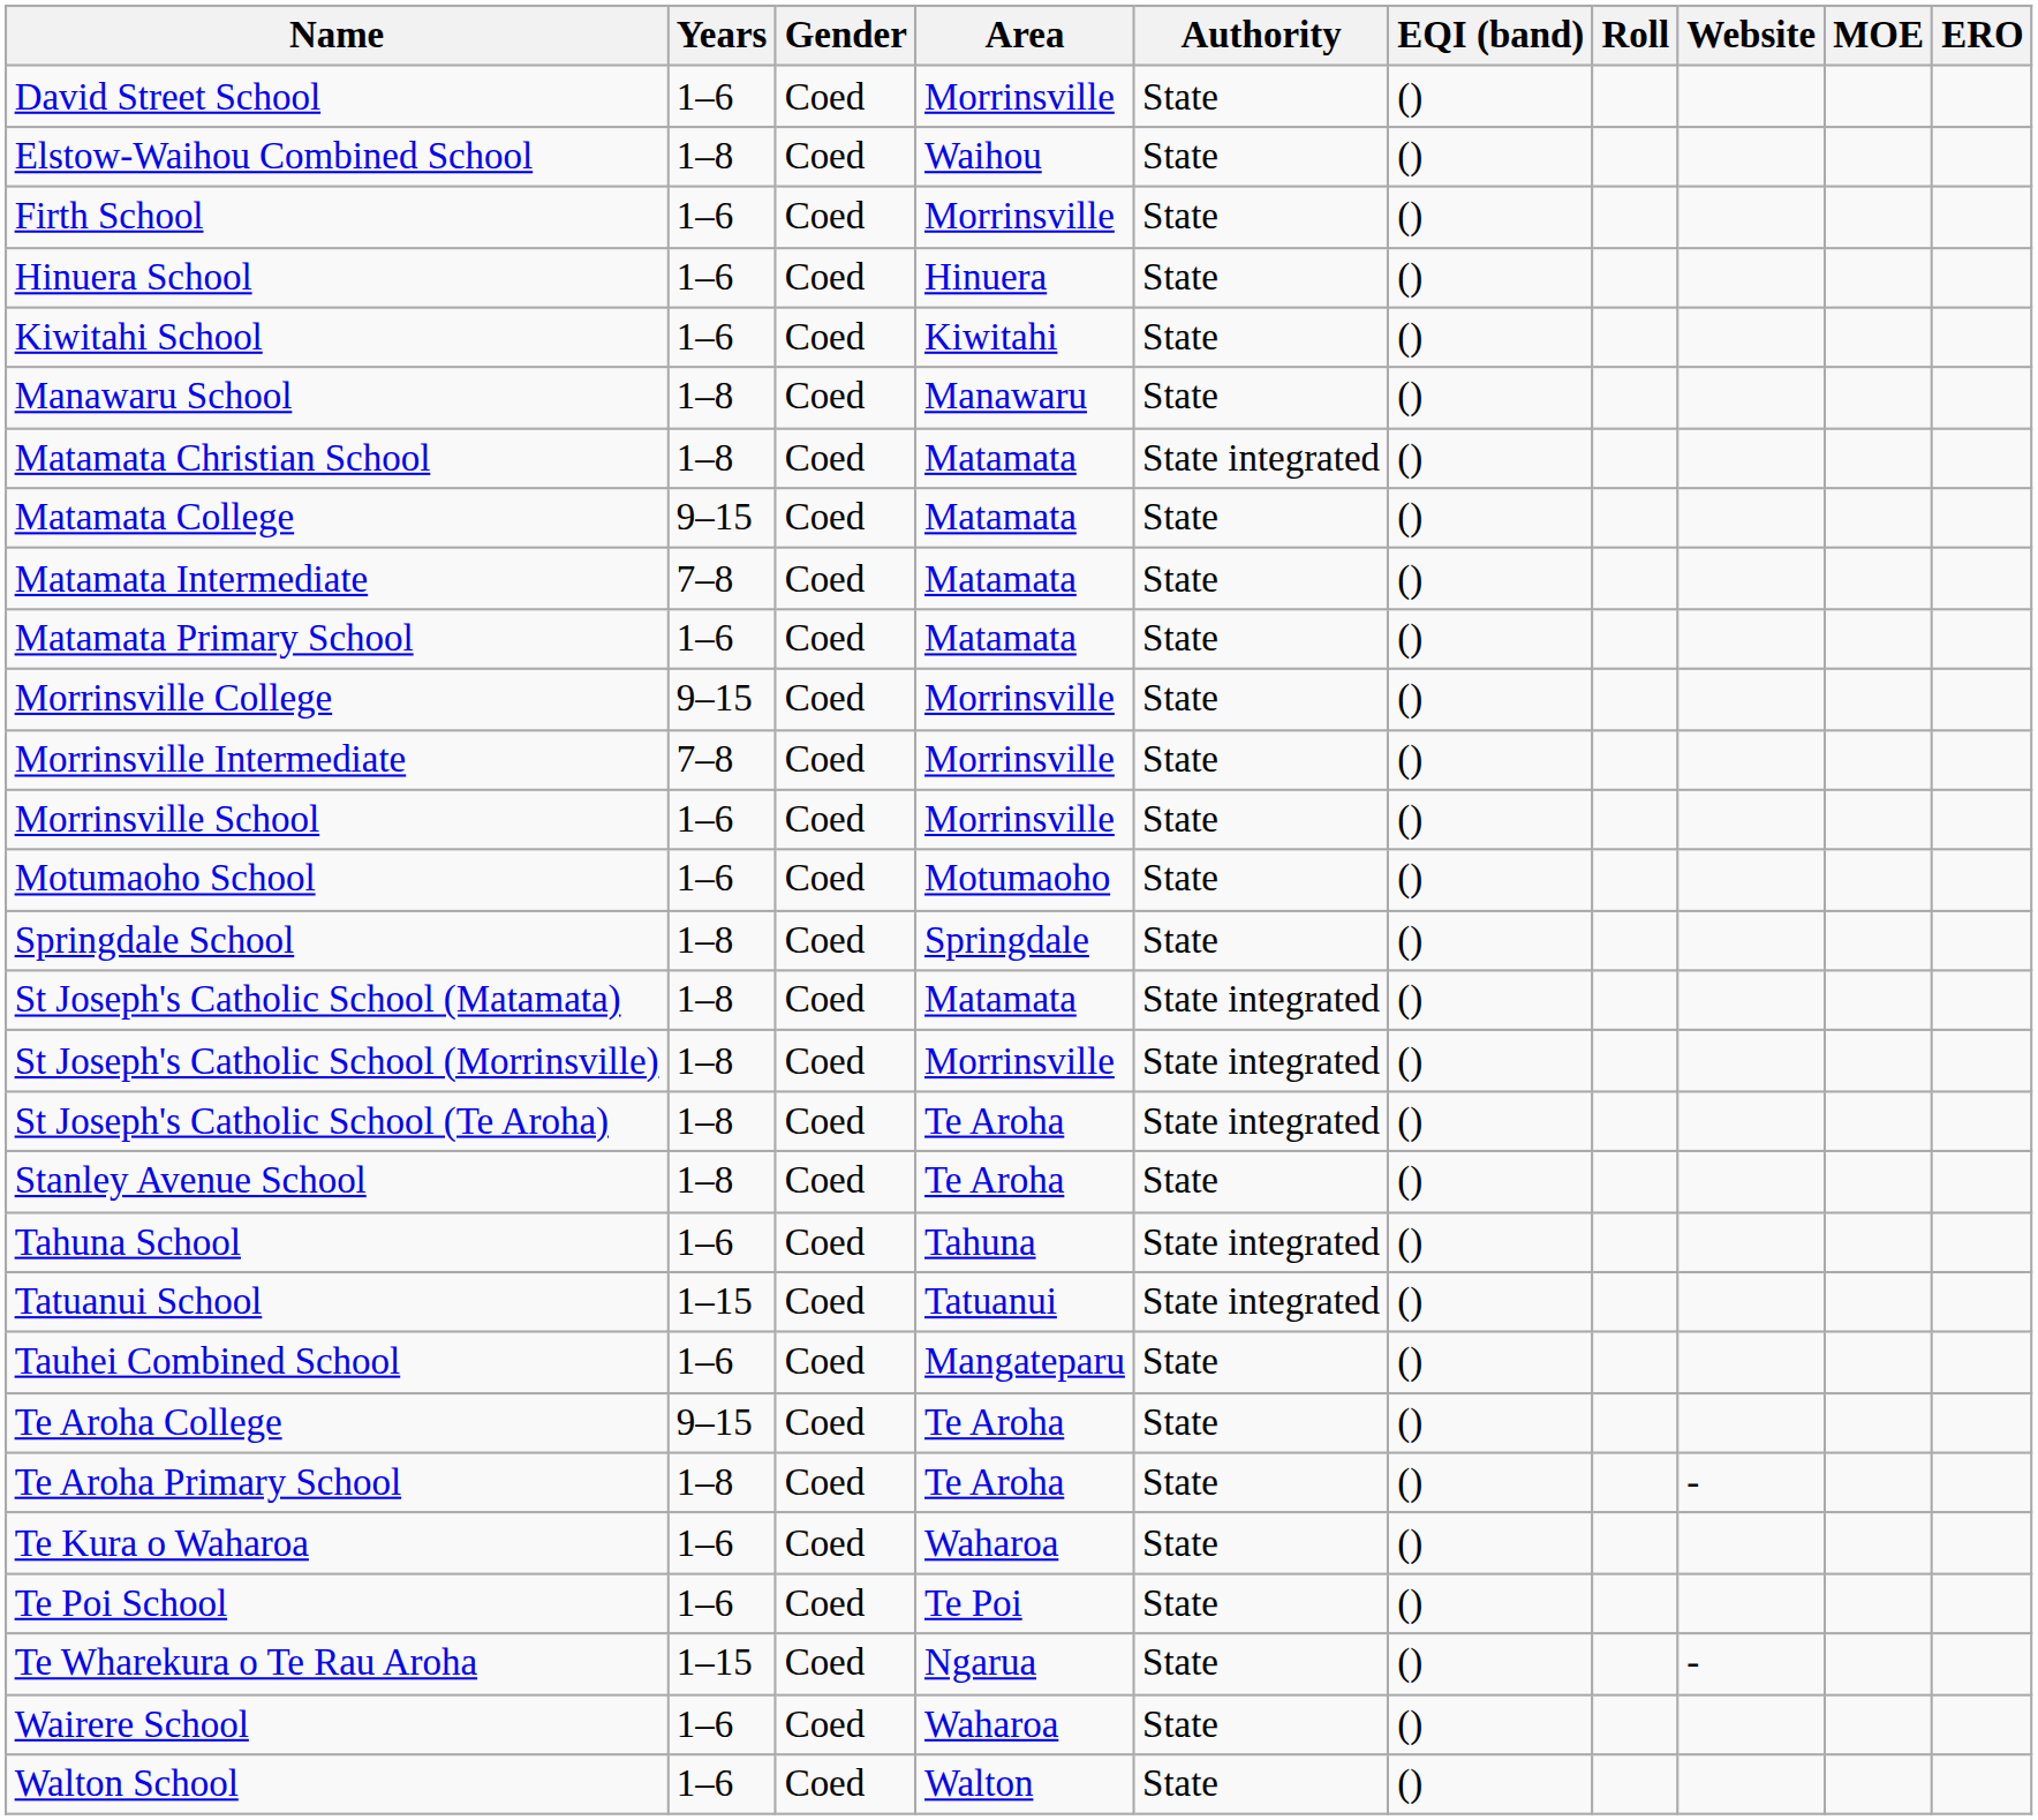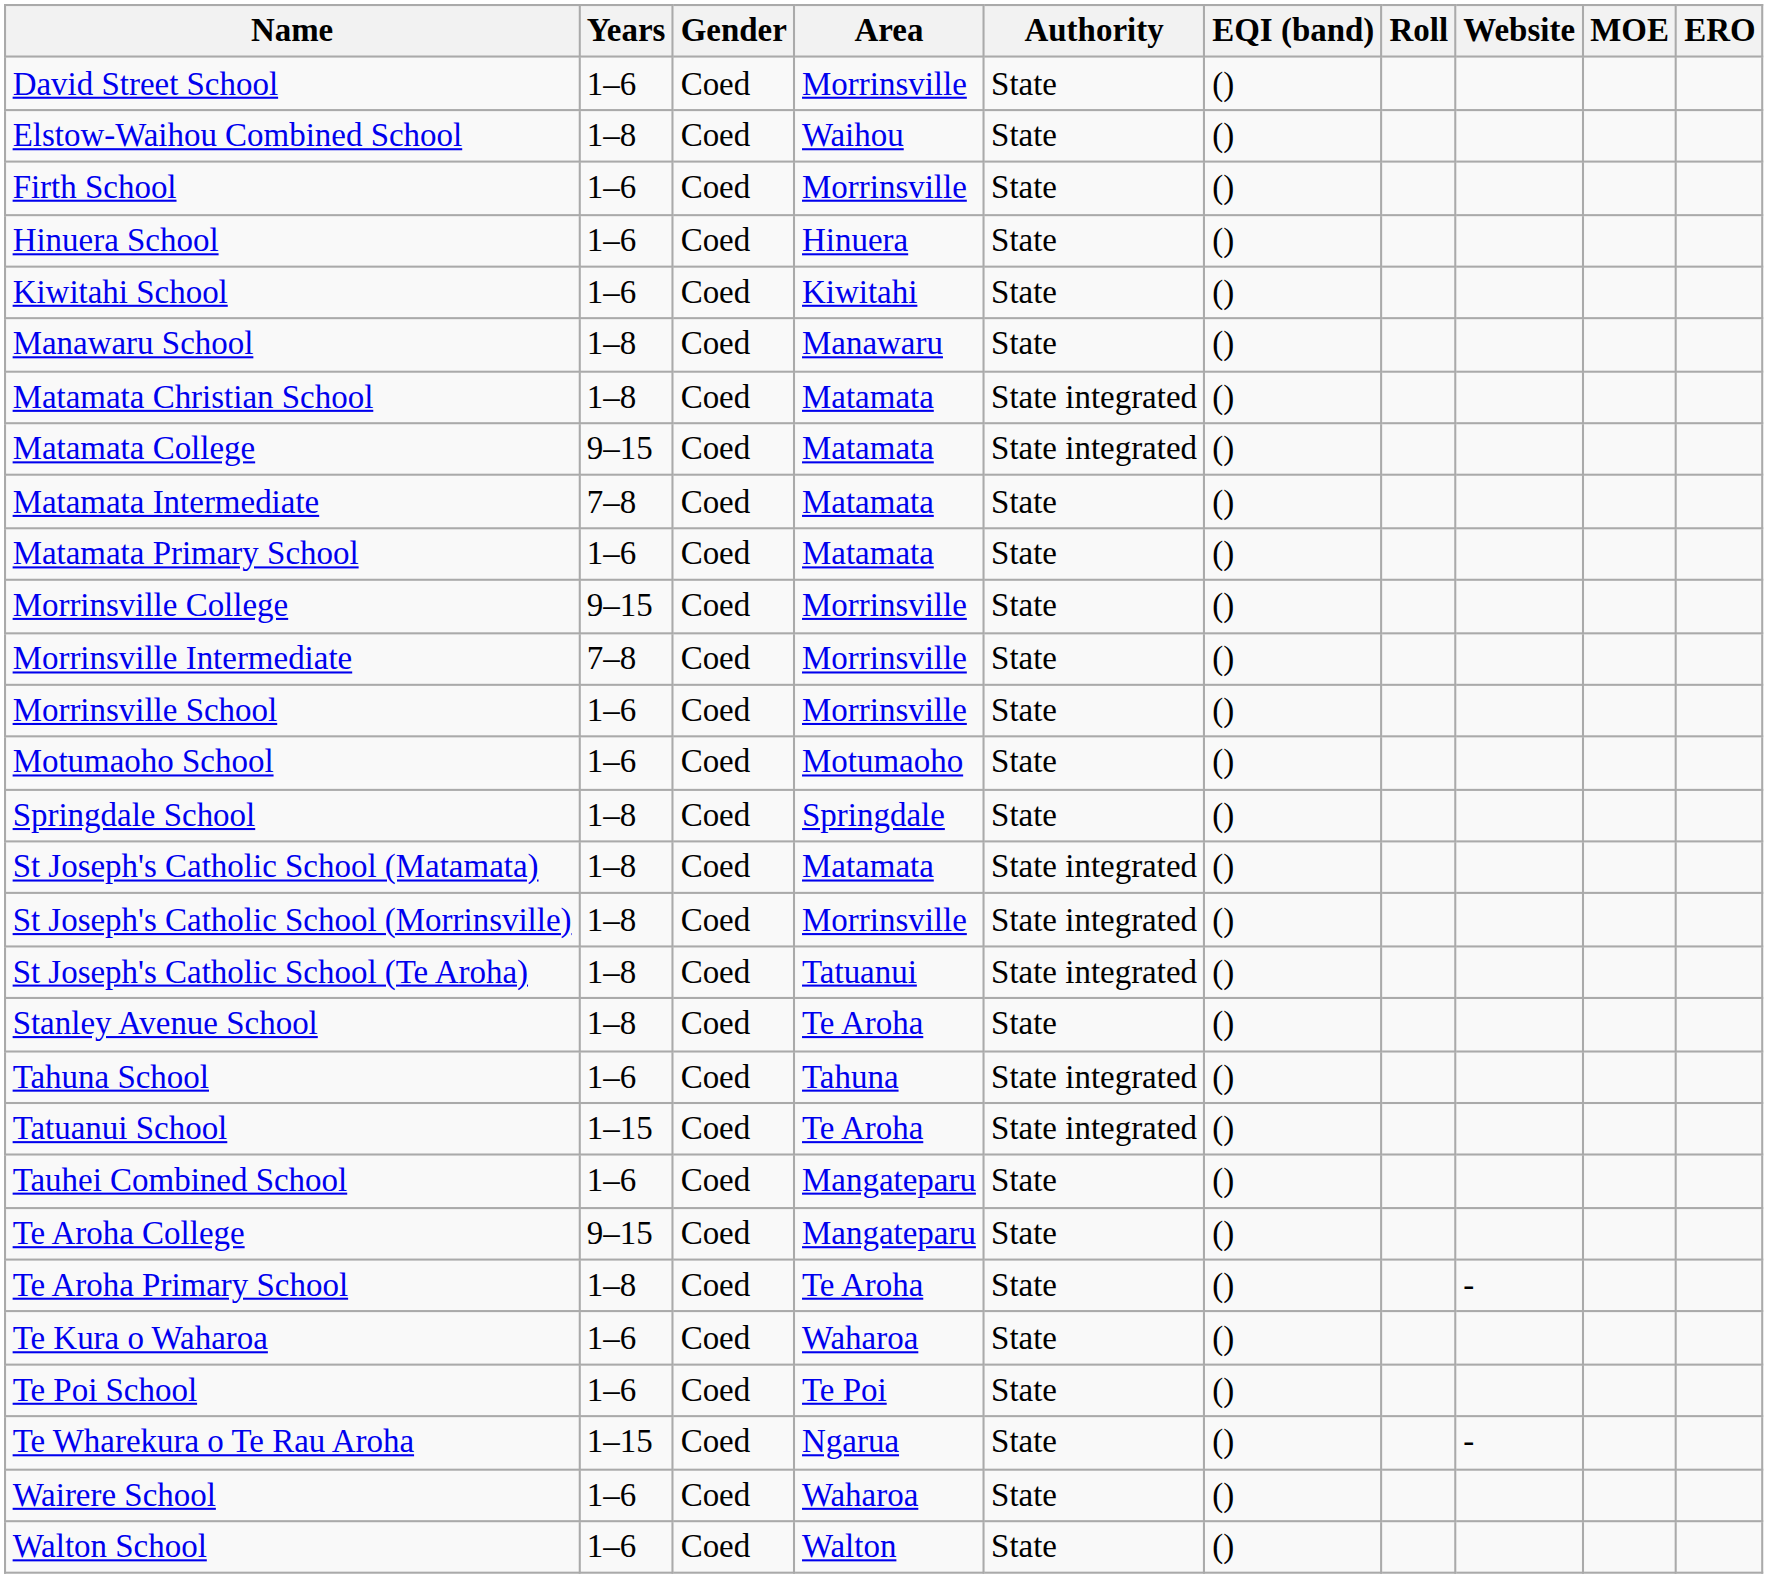 <table class="wikitable sortable">
 <tr>
 <th>Name</th>
 <th>Years</th>
 <th>Gender</th>
 <th>Area</th>
 <th>Authority</th>
 <th>EQI (band)</th>
 <th>Roll</th>
 <th>Website</th>
 <th>MOE</th>
 <th>ERO</th>
 </tr>
 <tr>
 <td><a href='#'>David Street School</a></td>
 <td>1–6</td>
 <td>Coed</td>
 <td><a href='#'>Morrinsville</a></td>
 <td>State</td>
 <td> ()</td>
 <td></td>
 <td></td>
 <td></td>
 <td></td>
 </tr>
 <tr>
 <td><a href='#'>Elstow-Waihou Combined School</a></td>
 <td>1–8</td>
 <td>Coed</td>
 <td><a href='#'>Waihou</a></td>
 <td>State</td>
 <td> ()</td>
 <td></td>
 <td></td>
 <td></td>
 <td></td>
 </tr>
 <tr>
 <td><a href='#'>Firth School</a></td>
 <td>1–6</td>
 <td>Coed</td>
 <td><a href='#'>Morrinsville</a></td>
 <td>State</td>
 <td> ()</td>
 <td></td>
 <td></td>
 <td></td>
 <td></td>
 </tr>
 <tr>
 <td><a href='#'>Hinuera School</a></td>
 <td>1–6</td>
 <td>Coed</td>
 <td><a href='#'>Hinuera</a></td>
 <td>State</td>
 <td> ()</td>
 <td></td>
 <td></td>
 <td></td>
 <td></td>
 </tr>
 <tr>
 <td><a href='#'>Kiwitahi School</a></td>
 <td>1–6</td>
 <td>Coed</td>
 <td><a href='#'>Kiwitahi</a></td>
 <td>State</td>
 <td> ()</td>
 <td></td>
 <td></td>
 <td></td>
 <td></td>
 </tr>
 <tr>
 <td><a href='#'>Manawaru School</a></td>
 <td>1–8</td>
 <td>Coed</td>
 <td><a href='#'>Manawaru</a></td>
 <td>State</td>
 <td> ()</td>
 <td></td>
 <td></td>
 <td></td>
 <td></td>
 </tr>
 <tr>
 <td><a href='#'>Matamata Christian School</a></td>
 <td>1–8</td>
 <td>Coed</td>
 <td><a href='#'>Matamata</a></td>
 <td>State integrated</td>
 <td> ()</td>
 <td></td>
 <td></td>
 <td></td>
 <td></td>
 </tr>
 <tr>
 <td><a href='#'>Matamata College</a></td>
 <td>9–15</td>
 <td>Coed</td>
 <td><a href='#'>Matamata</a></td>
-<td>State</td>
+<td>State integrated</td>
 <td> ()</td>
 <td></td>
 <td></td>
 <td></td>
 <td></td>
 </tr>
 <tr>
 <td><a href='#'>Matamata Intermediate</a></td>
 <td>7–8</td>
 <td>Coed</td>
 <td><a href='#'>Matamata</a></td>
 <td>State</td>
 <td> ()</td>
 <td></td>
 <td></td>
 <td></td>
 <td></td>
 </tr>
 <tr>
 <td><a href='#'>Matamata Primary School</a></td>
 <td>1–6</td>
 <td>Coed</td>
 <td><a href='#'>Matamata</a></td>
 <td>State</td>
 <td> ()</td>
 <td></td>
 <td></td>
 <td></td>
 <td></td>
 </tr>
 <tr>
 <td><a href='#'>Morrinsville College</a></td>
 <td>9–15</td>
 <td>Coed</td>
 <td><a href='#'>Morrinsville</a></td>
 <td>State</td>
 <td> ()</td>
 <td></td>
 <td></td>
 <td></td>
 <td></td>
 </tr>
 <tr>
 <td><a href='#'>Morrinsville Intermediate</a></td>
 <td>7–8</td>
 <td>Coed</td>
 <td><a href='#'>Morrinsville</a></td>
 <td>State</td>
 <td> ()</td>
 <td></td>
 <td></td>
 <td></td>
 <td></td>
 </tr>
 <tr>
 <td><a href='#'>Morrinsville School</a></td>
 <td>1–6</td>
 <td>Coed</td>
 <td><a href='#'>Morrinsville</a></td>
 <td>State</td>
 <td> ()</td>
 <td></td>
 <td></td>
 <td></td>
 <td></td>
 </tr>
 <tr>
 <td><a href='#'>Motumaoho School</a></td>
 <td>1–6</td>
 <td>Coed</td>
 <td><a href='#'>Motumaoho</a></td>
 <td>State</td>
 <td> ()</td>
 <td></td>
 <td></td>
 <td></td>
 <td></td>
 </tr>
 <tr>
 <td><a href='#'>Springdale School</a></td>
 <td>1–8</td>
 <td>Coed</td>
 <td><a href='#'>Springdale</a></td>
 <td>State</td>
 <td> ()</td>
 <td></td>
 <td></td>
 <td></td>
 <td></td>
 </tr>
 <tr>
 <td><a href='#'>St Joseph's Catholic School (Matamata)</a></td>
 <td>1–8</td>
 <td>Coed</td>
 <td><a href='#'>Matamata</a></td>
 <td>State integrated</td>
 <td> ()</td>
 <td></td>
 <td></td>
 <td></td>
 <td></td>
 </tr>
 <tr>
 <td><a href='#'>St Joseph's Catholic School (Morrinsville)</a></td>
 <td>1–8</td>
 <td>Coed</td>
 <td><a href='#'>Morrinsville</a></td>
 <td>State integrated</td>
 <td> ()</td>
 <td></td>
 <td></td>
 <td></td>
 <td></td>
 </tr>
 <tr>
 <td><a href='#'>St Joseph's Catholic School (Te Aroha)</a></td>
 <td>1–8</td>
 <td>Coed</td>
-<td><a href='#'>Te Aroha</a></td>
+<td><a href='#'>Tatuanui</a></td>
 <td>State integrated</td>
 <td> ()</td>
 <td></td>
 <td></td>
 <td></td>
 <td></td>
 </tr>
 <tr>
 <td><a href='#'>Stanley Avenue School</a></td>
 <td>1–8</td>
 <td>Coed</td>
 <td><a href='#'>Te Aroha</a></td>
 <td>State</td>
 <td> ()</td>
 <td></td>
 <td></td>
 <td></td>
 <td></td>
 </tr>
 <tr>
 <td><a href='#'>Tahuna School</a></td>
 <td>1–6</td>
 <td>Coed</td>
 <td><a href='#'>Tahuna</a></td>
 <td>State integrated</td>
 <td> ()</td>
 <td></td>
 <td></td>
 <td></td>
 <td></td>
 </tr>
 <tr>
 <td><a href='#'>Tatuanui School</a></td>
 <td>1–15</td>
 <td>Coed</td>
-<td><a href='#'>Tatuanui</a></td>
+<td><a href='#'>Te Aroha</a></td>
 <td>State integrated</td>
 <td> ()</td>
 <td></td>
 <td></td>
 <td></td>
 <td></td>
 </tr>
 <tr>
 <td><a href='#'>Tauhei Combined School</a></td>
 <td>1–6</td>
 <td>Coed</td>
 <td><a href='#'>Mangateparu</a></td>
 <td>State</td>
 <td> ()</td>
 <td></td>
 <td></td>
 <td></td>
 <td></td>
 </tr>
 <tr>
 <td><a href='#'>Te Aroha College</a></td>
 <td>9–15</td>
 <td>Coed</td>
-<td><a href='#'>Te Aroha</a></td>
+<td><a href='#'>Mangateparu</a></td>
 <td>State</td>
 <td> ()</td>
 <td></td>
 <td></td>
 <td></td>
 <td></td>
 </tr>
 <tr>
 <td><a href='#'>Te Aroha Primary School</a></td>
 <td>1–8</td>
 <td>Coed</td>
 <td><a href='#'>Te Aroha</a></td>
 <td>State</td>
 <td> ()</td>
 <td></td>
 <td>-</td>
 <td></td>
 <td></td>
 </tr>
 <tr>
 <td><a href='#'>Te Kura o Waharoa</a></td>
 <td>1–6</td>
 <td>Coed</td>
 <td><a href='#'>Waharoa</a></td>
 <td>State</td>
 <td> ()</td>
 <td></td>
 <td></td>
 <td></td>
 <td></td>
 </tr>
 <tr>
 <td><a href='#'>Te Poi School</a></td>
 <td>1–6</td>
 <td>Coed</td>
 <td><a href='#'>Te Poi</a></td>
 <td>State</td>
 <td> ()</td>
 <td></td>
 <td></td>
 <td></td>
 <td></td>
 </tr>
 <tr>
 <td><a href='#'>Te Wharekura o Te Rau Aroha</a></td>
 <td>1–15</td>
 <td>Coed</td>
 <td><a href='#'>Ngarua</a></td>
 <td>State</td>
 <td> ()</td>
 <td></td>
 <td>-</td>
 <td></td>
 <td></td>
 </tr>
 <tr>
 <td><a href='#'>Wairere School</a></td>
 <td>1–6</td>
 <td>Coed</td>
 <td><a href='#'>Waharoa</a></td>
 <td>State</td>
 <td> ()</td>
 <td></td>
 <td></td>
 <td></td>
 <td></td>
 </tr>
 <tr>
 <td><a href='#'>Walton School</a></td>
 <td>1–6</td>
 <td>Coed</td>
 <td><a href='#'>Walton</a></td>
 <td>State</td>
 <td> ()</td>
 <td></td>
 <td></td>
 <td></td>
 <td></td>
 </tr>
 </table>
